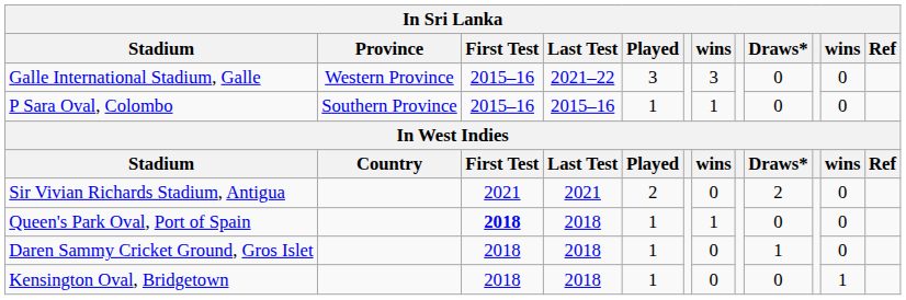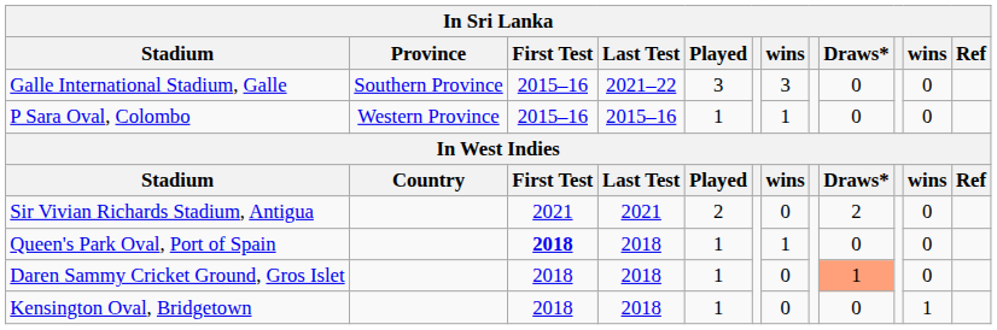 <table class=wikitable style="text-align:center">
 <tr>
 <th colspan=14>In Sri Lanka</th>
 </tr>
 <tr>
 <th>Stadium</th>
 <th>Province</th>
 <th>First Test</th>
 <th>Last Test</th>
 <th>Played</th>
 <th></th>
 <th> wins</th>
 <th></th>
 <th>Draws*</th>
 <th></th>
 <th> wins</th>
 <th>Ref</th>
 </tr>
 <tr>
 <td align=left><a href='#'>Galle International Stadium</a>, <a href='#'>Galle</a></td>
-<td> <a href='#'>Western Province</a></td>
+<td> <a href='#'>Southern Province</a></td>
 <td><a href='#'>2015–16</a></td>
 <td><a href='#'>2021–22</a></td>
 <td>3</td>
 <td rowspan=2></td>
 <td>3</td>
 <td rowspan=2></td>
 <td>0</td>
 <td rowspan=2></td>
 <td>0</td>
 <td></td>
 </tr>
 <tr>
 <td align=left><a href='#'>P Sara Oval</a>, <a href='#'>Colombo</a></td>
-<td> <a href='#'>Southern Province</a></td>
+<td> <a href='#'>Western Province</a></td>
 <td><a href='#'>2015–16</a></td>
 <td><a href='#'>2015–16</a></td>
 <td>1</td>
 <td>1</td>
 <td>0</td>
 <td>0</td>
 <td></td>
 </tr>
 <tr>
 <th colspan=14>In West Indies</th>
 </tr>
 <tr>
 <th>Stadium</th>
 <th>Country</th>
 <th>First Test</th>
 <th>Last Test</th>
 <th>Played</th>
 <th></th>
 <th> wins</th>
 <th></th>
 <th>Draws*</th>
 <th></th>
 <th> wins</th>
 <th>Ref</th>
 </tr>
 <tr>
 <td align=left><a href='#'>Sir Vivian Richards Stadium</a>, <a href='#'>Antigua</a></td>
 <td></td>
 <td><a href='#'>2021</a></td>
 <td><a href='#'>2021</a></td>
 <td>2</td>
 <td rowspan=4></td>
 <td>0</td>
 <td rowspan=4></td>
 <td>2</td>
 <td rowspan=4></td>
 <td>0</td>
 <td></td>
 </tr>
 <tr>
 <td align=left><a href='#'>Queen's Park Oval</a>, <a href='#'>Port of Spain</a></td>
 <td></td>
 <td><strong><a href='#'>2018</a></strong></td>
 <td><a href='#'>2018</a></td>
 <td>1</td>
 <td>1</td>
 <td>0</td>
 <td>0</td>
 <td></td>
 </tr>
 <tr>
 <td align=left><a href='#'>Daren Sammy Cricket Ground</a>, <a href='#'>Gros Islet</a></td>
 <td></td>
 <td><a href='#'>2018</a></td>
 <td><a href='#'>2018</a></td>
 <td>1</td>
 <td>0</td>
-<td>1</td>
+<td style="background: lightsalmon;">1</td>
 <td>0</td>
 <td></td>
 </tr>
 <tr>
 <td align=left><a href='#'>Kensington Oval</a>, <a href='#'>Bridgetown</a></td>
 <td></td>
 <td><a href='#'>2018</a></td>
 <td><a href='#'>2018</a></td>
 <td>1</td>
 <td>0</td>
 <td>0</td>
 <td>1</td>
 <td></td>
 </tr>
 </table>
